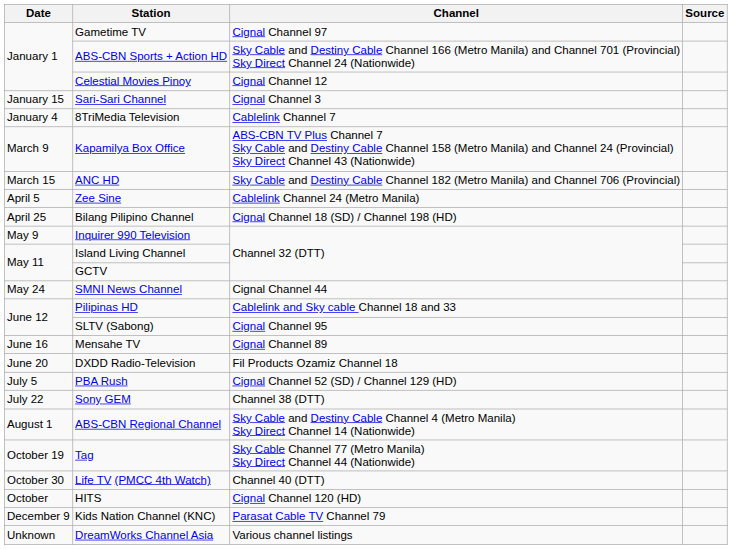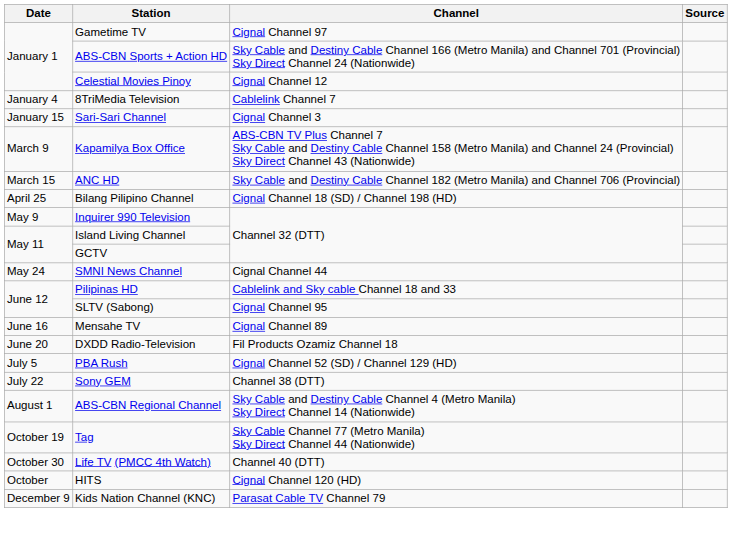 <table class="wikitable">
 <tr>
 <th>Date</th>
 <th>Station</th>
 <th>Channel</th>
 <th>Source</th>
 </tr>
 <tr>
 <td rowspan=3>January 1</td>
 <td>Gametime TV</td>
 <td><a href='#'>Cignal</a> Channel 97</td>
 <td></td>
 </tr>
 <tr>
 <td><a href='#'>ABS-CBN Sports + Action HD</a></td>
 <td><a href='#'>Sky Cable</a> and <a href='#'>Destiny Cable</a> Channel 166 (Metro Manila) and Channel 701 (Provincial)<br><a href='#'>Sky Direct</a> Channel 24 (Nationwide)</td>
 <td></td>
 </tr>
 <tr>
 <td><a href='#'>Celestial Movies Pinoy</a></td>
 <td><a href='#'>Cignal</a> Channel 12</td>
 <td></td>
 </tr>
 <tr>
+<td>January 4</td>
+<td>8TriMedia Television</td>
+<td><a href='#'>Cablelink</a> Channel 7</td>
+<td></td>
+</tr>
+<tr>
 <td>January 15</td>
 <td><a href='#'>Sari-Sari Channel</a></td>
 <td><a href='#'>Cignal</a> Channel 3</td>
-<td></td>
-</tr>
-<tr>
-<td>January 4</td>
-<td>8TriMedia Television</td>
-<td><a href='#'>Cablelink</a> Channel 7</td>
 <td></td>
 </tr>
 <tr>
 <td>March 9</td>
 <td><a href='#'>Kapamilya Box Office</a></td>
 <td><a href='#'>ABS-CBN TV Plus</a> Channel 7<br><a href='#'>Sky Cable</a> and <a href='#'>Destiny Cable</a> Channel 158 (Metro Manila) and Channel 24 (Provincial)<br><a href='#'>Sky Direct</a> Channel 43 (Nationwide)</td>
 <td></td>
 </tr>
 <tr>
 <td>March 15</td>
 <td><a href='#'>ANC HD</a></td>
 <td><a href='#'>Sky Cable</a> and <a href='#'>Destiny Cable</a> Channel 182 (Metro Manila) and Channel 706 (Provincial)</td>
-<td></td>
-</tr>
-<tr>
-<td>April 5</td>
-<td><a href='#'>Zee Sine</a></td>
-<td><a href='#'>Cablelink</a> Channel 24 (Metro Manila)</td>
 <td></td>
 </tr>
 <tr>
 <td>April 25</td>
 <td>Bilang Pilipino Channel</td>
 <td><a href='#'>Cignal</a> Channel 18 (SD) / Channel 198 (HD)</td>
 <td></td>
 </tr>
 <tr>
 <td>May 9</td>
 <td><a href='#'>Inquirer 990 Television</a></td>
 <td rowspan=3>Channel 32 (DTT)</td>
 <td></td>
 </tr>
 <tr>
 <td rowspan=2>May 11</td>
 <td>Island Living Channel</td>
 <td></td>
 </tr>
 <tr>
 <td>GCTV</td>
 <td></td>
 </tr>
 <tr>
 <td>May 24</td>
 <td><a href='#'>SMNI News Channel</a></td>
 <td>Cignal Channel 44</td>
 <td></td>
 </tr>
 <tr>
 <td rowspan=2>June 12</td>
 <td><a href='#'>Pilipinas HD</a></td>
 <td><a href='#'>Cablelink and Sky cable </a> Channel 18 and 33</td>
 <td></td>
 </tr>
 <tr>
 <td>SLTV (Sabong)</td>
 <td><a href='#'>Cignal</a> Channel 95</td>
 <td></td>
 </tr>
 <tr>
 <td>June 16</td>
 <td>Mensahe TV</td>
 <td><a href='#'>Cignal</a> Channel 89</td>
 <td></td>
 </tr>
 <tr>
 <td>June 20</td>
 <td>DXDD Radio-Television</td>
 <td>Fil Products Ozamiz Channel 18</td>
 <td></td>
 </tr>
 <tr>
 <td>July 5</td>
 <td><a href='#'>PBA Rush</a></td>
 <td><a href='#'>Cignal</a> Channel 52 (SD) / Channel 129 (HD)</td>
 <td></td>
 </tr>
 <tr>
 <td>July 22</td>
 <td><a href='#'>Sony GEM</a></td>
 <td>Channel 38 (DTT)</td>
 <td></td>
 </tr>
 <tr>
 <td>August 1</td>
 <td><a href='#'>ABS-CBN Regional Channel</a></td>
 <td><a href='#'>Sky Cable</a> and <a href='#'>Destiny Cable</a> Channel 4 (Metro Manila)<br><a href='#'>Sky Direct</a> Channel 14 (Nationwide)</td>
 <td></td>
 </tr>
 <tr>
 <td>October 19</td>
 <td><a href='#'>Tag</a></td>
 <td><a href='#'>Sky Cable</a> Channel 77 (Metro Manila)<br><a href='#'>Sky Direct</a> Channel 44 (Nationwide)</td>
 <td></td>
 </tr>
 <tr>
 <td>October 30</td>
 <td><a href='#'>Life TV</a> <a href='#'>(PMCC 4th Watch)</a></td>
 <td>Channel 40 (DTT)</td>
 <td></td>
 </tr>
 <tr>
 <td>October</td>
 <td>HITS</td>
 <td><a href='#'>Cignal</a> Channel 120 (HD)</td>
 <td></td>
 </tr>
 <tr>
 <td>December 9</td>
 <td>Kids Nation Channel (KNC)</td>
 <td><a href='#'>Parasat Cable TV</a> Channel 79</td>
 <td></td>
 </tr>
-<tr>
-<td>Unknown</td>
-<td><a href='#'>DreamWorks Channel Asia</a></td>
-<td>Various channel listings</td>
-<td></td>
-</tr>
 </table>
